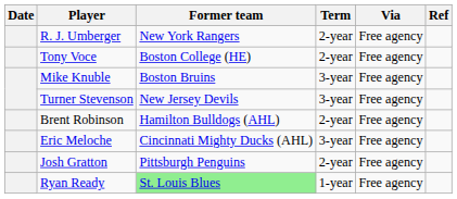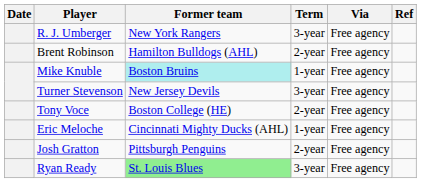 <table class="wikitable plainrowheaders">
 <tr style="background:#ddd; text-align:center;">
 <th>Date</th>
 <th>Player</th>
 <th>Former team</th>
 <th>Term</th>
 <th>Via</th>
 <th>Ref</th>
 </tr>
 <tr>
 <th scope="row"></th>
 <td><a href='#'>R. J. Umberger</a></td>
 <td><a href='#'>New York Rangers</a></td>
-<td>2-year</td>
-<td>Free agency</td>
-<td></td>
-</tr>
-<tr>
-<th scope="row"></th>
-<td><a href='#'>Tony Voce</a></td>
-<td><a href='#'>Boston College</a> (<a href='#'>HE</a>)</td>
-<td>2-year</td>
-<td>Free agency</td>
-<td></td>
-</tr>
-<tr>
-<th scope="row" rowspan=2></th>
-<td><a href='#'>Mike Knuble</a></td>
-<td><a href='#'>Boston Bruins</a></td>
-<td>3-year</td>
-<td>Free agency</td>
-<td></td>
-</tr>
-<tr>
-<td><a href='#'>Turner Stevenson</a></td>
-<td><a href='#'>New Jersey Devils</a></td>
 <td>3-year</td>
 <td>Free agency</td>
 <td></td>
 </tr>
 <tr>
 <th scope="row"></th>
 <td>Brent Robinson</td>
 <td><a href='#'>Hamilton Bulldogs</a> (<a href='#'>AHL</a>)</td>
 <td>2-year</td>
 <td>Free agency</td>
 <td></td>
 </tr>
 <tr>
+<th scope="row" rowspan=2></th>
+<td><a href='#'>Mike Knuble</a></td>
+<td style="background: paleturquoise;"><a href='#'>Boston Bruins</a></td>
+<td>1-year</td>
+<td>Free agency</td>
+<td></td>
+</tr>
+<tr>
+<td><a href='#'>Turner Stevenson</a></td>
+<td><a href='#'>New Jersey Devils</a></td>
+<td>3-year</td>
+<td>Free agency</td>
+<td></td>
+</tr>
+<tr>
+<th scope="row"></th>
+<td><a href='#'>Tony Voce</a></td>
+<td><a href='#'>Boston College</a> (<a href='#'>HE</a>)</td>
+<td>2-year</td>
+<td>Free agency</td>
+<td></td>
+</tr>
+<tr>
 <th scope="row"></th>
 <td><a href='#'>Eric Meloche</a></td>
 <td><a href='#'>Cincinnati Mighty Ducks</a> (AHL)</td>
-<td>3-year</td>
+<td>1-year</td>
 <td>Free agency</td>
 <td></td>
 </tr>
 <tr>
 <th scope="row"></th>
 <td><a href='#'>Josh Gratton</a></td>
 <td><a href='#'>Pittsburgh Penguins</a></td>
 <td>2-year</td>
 <td>Free agency</td>
 <td></td>
 </tr>
 <tr>
 <th scope="row"></th>
 <td><a href='#'>Ryan Ready</a></td>
 <td style="background: lightgreen;"><a href='#'>St. Louis Blues</a></td>
-<td>1-year</td>
+<td>3-year</td>
 <td>Free agency</td>
 <td></td>
 </tr>
 </table>
